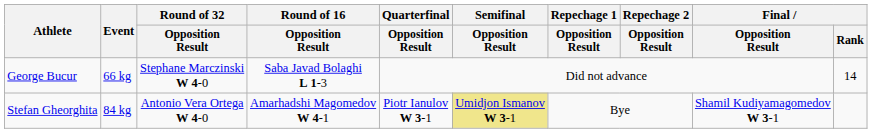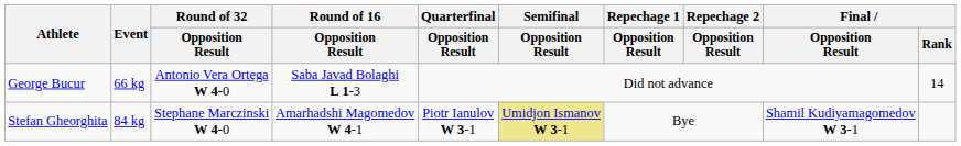 <table class="wikitable" style="font-size:90%">
 <tr>
 <th rowspan=2>Athlete</th>
 <th rowspan=2>Event</th>
 <th>Round of 32</th>
 <th>Round of 16</th>
 <th>Quarterfinal</th>
 <th>Semifinal</th>
 <th>Repechage 1</th>
 <th>Repechage 2</th>
 <th colspan=2>Final / </th>
 </tr>
 <tr style="font-size: 95%">
 <th>Opposition<br>Result</th>
 <th>Opposition<br>Result</th>
 <th>Opposition<br>Result</th>
 <th>Opposition<br>Result</th>
 <th>Opposition<br>Result</th>
 <th>Opposition<br>Result</th>
 <th>Opposition<br>Result</th>
 <th>Rank</th>
 </tr>
 <tr>
 <td><a href='#'>George Bucur</a></td>
 <td><a href='#'>66 kg</a></td>
-<td align=center> <a href='#'>Stephane Marczinski</a> <br><strong>W</strong> <strong>4</strong>-0</td>
+<td align=center> <a href='#'>Antonio Vera Ortega</a> <br><strong>W</strong> <strong>4</strong>-0</td>
 <td align=center> <a href='#'>Saba Javad Bolaghi</a> <br><strong>L</strong> <strong>1</strong>-3</td>
 <td colspan="5" align=center>Did not advance</td>
 <td align=center>14</td>
 </tr>
 <tr>
 <td><a href='#'>Stefan Gheorghita</a></td>
 <td><a href='#'>84 kg</a></td>
-<td align=center> <a href='#'>Antonio Vera Ortega</a> <br><strong>W</strong> <strong>4</strong>-0</td>
+<td align=center> <a href='#'>Stephane Marczinski</a> <br><strong>W</strong> <strong>4</strong>-0</td>
 <td align=center> <a href='#'>Amarhadshi Magomedov</a> <br><strong>W</strong> <strong>4</strong>-1</td>
 <td align=center> <a href='#'>Piotr Ianulov</a> <br><strong>W</strong> <strong>3</strong>-1</td>
 <td align=center style="background: khaki;"> <a href='#'>Umidjon Ismanov</a> <br><strong>W</strong> <strong>3</strong>-1</td>
 <td colspan="2" align=center>Bye</td>
 <td align=center> <a href='#'>Shamil Kudiyamagomedov</a> <br><strong>W</strong> <strong>3</strong>-1</td>
 <td align=center></td>
 </tr>
 </table>
